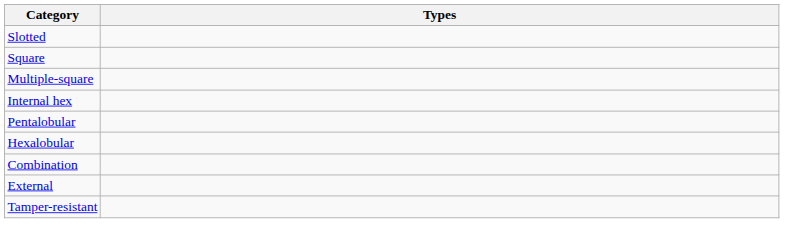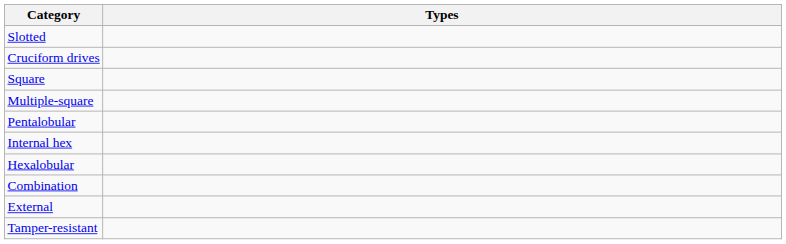 <table class="wikitable">
 <tr>
 <th>Category</th>
 <th style="width: 50em;">Types</th>
 </tr>
 <tr>
 <td><a href='#'>Slotted</a></td>
+<td></td>
+</tr>
+<tr>
+<td><a href='#'>Cruciform drives</a></td>
 <td></td>
 </tr>
 <tr>
 <td><a href='#'>Square</a></td>
 <td></td>
 </tr>
 <tr>
 <td><a href='#'>Multiple-square</a></td>
 <td></td>
 </tr>
 <tr>
-<td><a href='#'>Internal hex</a></td>
+<td><a href='#'>Pentalobular</a></td>
 <td></td>
 </tr>
 <tr>
-<td><a href='#'>Pentalobular</a></td>
+<td><a href='#'>Internal hex</a></td>
 <td></td>
 </tr>
 <tr>
 <td><a href='#'>Hexalobular</a></td>
 <td></td>
 </tr>
 <tr>
 <td><a href='#'>Combination</a></td>
 <td></td>
 </tr>
 <tr>
 <td><a href='#'>External</a></td>
 <td></td>
 </tr>
 <tr>
 <td><a href='#'>Tamper-resistant</a></td>
 <td></td>
 </tr>
 </table>
